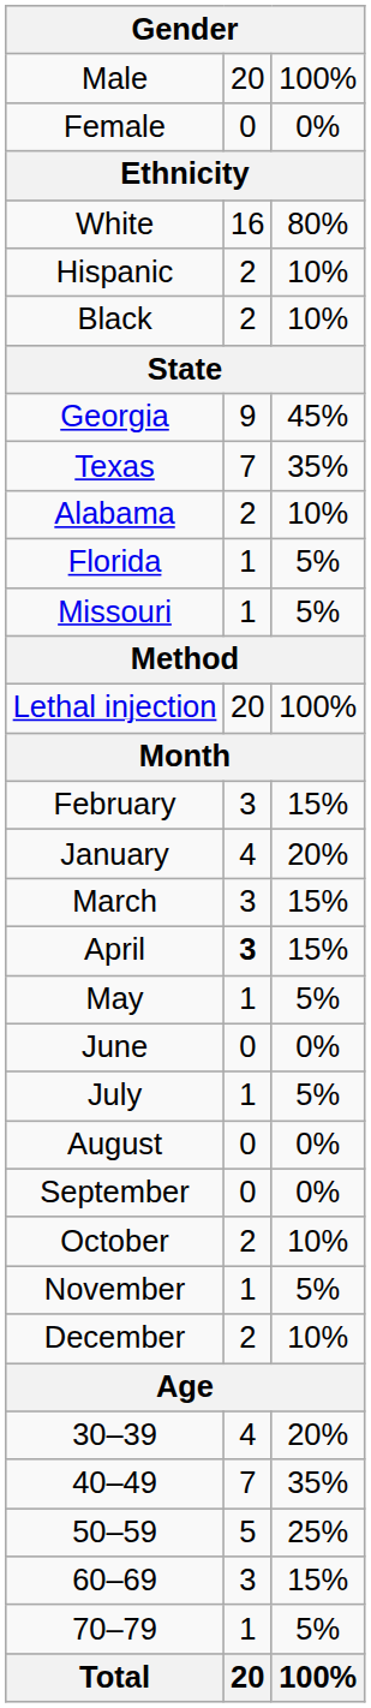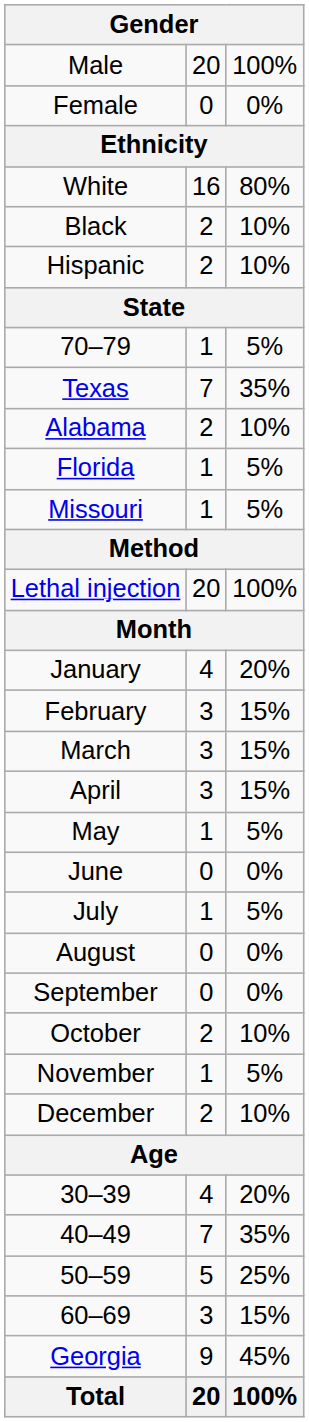 <table class="wikitable" style="text-align:center;">
 <tr>
 <th colspan="3">Gender</th>
 </tr>
 <tr>
 <td>Male</td>
 <td>20</td>
 <td>100%</td>
 </tr>
 <tr>
 <td>Female</td>
 <td>0</td>
 <td>0%</td>
 </tr>
 <tr>
 <th colspan="3">Ethnicity</th>
 </tr>
 <tr>
 <td>White</td>
 <td>16</td>
 <td>80%</td>
 </tr>
 <tr>
-<td>Hispanic</td>
+<td>Black</td>
 <td>2</td>
 <td>10%</td>
 </tr>
 <tr>
-<td>Black</td>
+<td>Hispanic</td>
 <td>2</td>
 <td>10%</td>
 </tr>
 <tr>
 <th colspan="3">State</th>
 </tr>
 <tr>
-<td><a href='#'>Georgia</a></td>
-<td>9</td>
-<td>45%</td>
+<td>70–79</td>
+<td>1</td>
+<td>5%</td>
 </tr>
 <tr>
 <td><a href='#'>Texas</a></td>
 <td>7</td>
 <td>35%</td>
 </tr>
 <tr>
 <td><a href='#'>Alabama</a></td>
 <td>2</td>
 <td>10%</td>
 </tr>
 <tr>
 <td><a href='#'>Florida</a></td>
 <td>1</td>
 <td>5%</td>
 </tr>
 <tr>
 <td><a href='#'>Missouri</a></td>
 <td>1</td>
 <td>5%</td>
 </tr>
 <tr>
 <th colspan="3">Method</th>
 </tr>
 <tr>
 <td><a href='#'>Lethal injection</a></td>
 <td>20</td>
 <td>100%</td>
 </tr>
 <tr>
 <th colspan="3">Month</th>
 </tr>
 <tr>
+<td>January</td>
+<td>4</td>
+<td>20%</td>
+</tr>
+<tr>
 <td>February</td>
 <td>3</td>
 <td>15%</td>
-</tr>
-<tr>
-<td>January</td>
-<td>4</td>
-<td>20%</td>
 </tr>
 <tr>
 <td>March</td>
 <td>3</td>
 <td>15%</td>
 </tr>
 <tr>
 <td>April</td>
-<td><strong>3</strong></td>
+<td>3</td>
 <td>15%</td>
 </tr>
 <tr>
 <td>May</td>
 <td>1</td>
 <td>5%</td>
 </tr>
 <tr>
 <td>June</td>
 <td>0</td>
 <td>0%</td>
 </tr>
 <tr>
 <td>July</td>
 <td>1</td>
 <td>5%</td>
 </tr>
 <tr>
 <td>August</td>
 <td>0</td>
 <td>0%</td>
 </tr>
 <tr>
 <td>September</td>
 <td>0</td>
 <td>0%</td>
 </tr>
 <tr>
 <td>October</td>
 <td>2</td>
 <td>10%</td>
 </tr>
 <tr>
 <td>November</td>
 <td>1</td>
 <td>5%</td>
 </tr>
 <tr>
 <td>December</td>
 <td>2</td>
 <td>10%</td>
 </tr>
 <tr>
 <th colspan="3">Age</th>
 </tr>
 <tr>
 <td>30–39</td>
 <td>4</td>
 <td>20%</td>
 </tr>
 <tr>
 <td>40–49</td>
 <td>7</td>
 <td>35%</td>
 </tr>
 <tr>
 <td>50–59</td>
 <td>5</td>
 <td>25%</td>
 </tr>
 <tr>
 <td>60–69</td>
 <td>3</td>
 <td>15%</td>
 </tr>
 <tr>
-<td>70–79</td>
-<td>1</td>
-<td>5%</td>
+<td><a href='#'>Georgia</a></td>
+<td>9</td>
+<td>45%</td>
 </tr>
 <tr>
 <th>Total</th>
 <th>20</th>
 <th>100%</th>
 </tr>
 </table>
